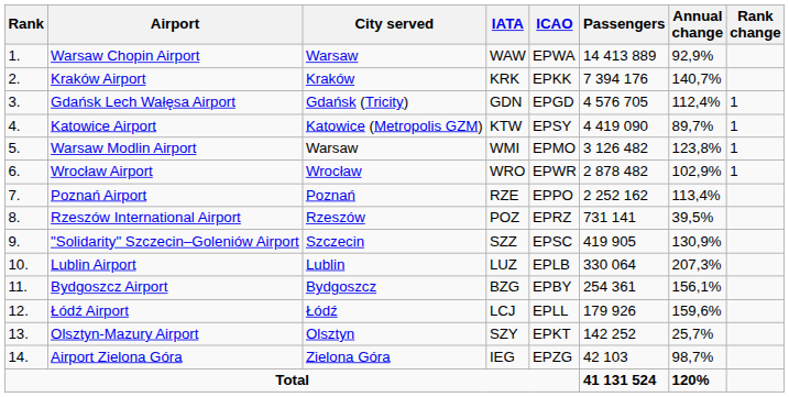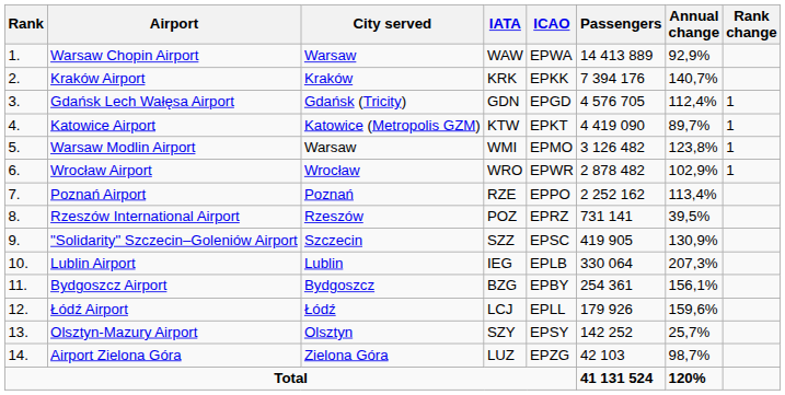 <table class="wikitable sortable">
 <tr>
 <th>Rank</th>
 <th>Airport</th>
 <th>City served</th>
 <th><a href='#'>IATA</a><br></th>
 <th><a href='#'>ICAO</a><br></th>
 <th>Passengers</th>
 <th>Annual<br>change</th>
 <th>Rank<br>change</th>
 </tr>
 <tr>
 <td>1.</td>
 <td><a href='#'>Warsaw Chopin Airport</a></td>
 <td><a href='#'>Warsaw</a></td>
 <td>WAW</td>
 <td>EPWA</td>
 <td>14 413 889</td>
 <td>92,9%</td>
 <td></td>
 </tr>
 <tr>
 <td>2.</td>
 <td><a href='#'>Kraków Airport</a></td>
 <td><a href='#'>Kraków</a></td>
 <td>KRK</td>
 <td>EPKK</td>
 <td>7 394 176</td>
 <td>140,7%</td>
 <td></td>
 </tr>
 <tr>
 <td>3.</td>
 <td><a href='#'>Gdańsk Lech Wałęsa Airport</a></td>
 <td><a href='#'>Gdańsk</a> (<a href='#'>Tricity</a>)</td>
 <td>GDN</td>
 <td>EPGD</td>
 <td>4 576 705</td>
 <td>112,4%</td>
 <td>1</td>
 </tr>
 <tr>
 <td>4.</td>
 <td><a href='#'>Katowice Airport</a></td>
 <td><a href='#'>Katowice</a> (<a href='#'>Metropolis GZM</a>)</td>
 <td>KTW</td>
-<td>EPSY</td>
+<td>EPKT</td>
 <td>4 419 090</td>
 <td>89,7%</td>
 <td>1</td>
 </tr>
 <tr>
 <td>5.</td>
 <td><a href='#'>Warsaw Modlin Airport</a></td>
 <td>Warsaw</td>
 <td>WMI</td>
 <td>EPMO</td>
 <td>3 126 482</td>
 <td>123,8%</td>
 <td>1</td>
 </tr>
 <tr>
 <td>6.</td>
 <td><a href='#'>Wrocław Airport</a></td>
 <td><a href='#'>Wrocław</a></td>
 <td>WRO</td>
 <td>EPWR</td>
 <td>2 878 482</td>
 <td>102,9%</td>
 <td>1</td>
 </tr>
 <tr>
 <td>7.</td>
 <td><a href='#'>Poznań Airport</a></td>
 <td><a href='#'>Poznań</a></td>
 <td>RZE</td>
 <td>EPPO</td>
 <td>2 252 162</td>
 <td>113,4%</td>
 <td></td>
 </tr>
 <tr>
 <td>8.</td>
 <td><a href='#'>Rzeszów International Airport</a></td>
 <td><a href='#'>Rzeszów</a></td>
 <td>POZ</td>
 <td>EPRZ</td>
 <td>731 141</td>
 <td>39,5%</td>
 <td></td>
 </tr>
 <tr>
 <td>9.</td>
 <td><a href='#'>"Solidarity" Szczecin–Goleniów Airport</a></td>
 <td><a href='#'>Szczecin</a></td>
 <td>SZZ</td>
 <td>EPSC</td>
 <td>419 905</td>
 <td>130,9%</td>
 <td></td>
 </tr>
 <tr>
 <td>10.</td>
 <td><a href='#'>Lublin Airport</a></td>
 <td><a href='#'>Lublin</a></td>
-<td>LUZ</td>
+<td>IEG</td>
 <td>EPLB</td>
 <td>330 064</td>
 <td>207,3%</td>
 <td></td>
 </tr>
 <tr>
 <td>11.</td>
 <td><a href='#'>Bydgoszcz Airport</a></td>
 <td><a href='#'>Bydgoszcz</a></td>
 <td>BZG</td>
 <td>EPBY</td>
 <td>254 361</td>
 <td>156,1%</td>
 <td></td>
 </tr>
 <tr>
 <td>12.</td>
 <td><a href='#'>Łódź Airport</a></td>
 <td><a href='#'>Łódź</a></td>
 <td>LCJ</td>
 <td>EPLL</td>
 <td>179 926</td>
 <td>159,6%</td>
 <td></td>
 </tr>
 <tr>
 <td>13.</td>
 <td><a href='#'>Olsztyn-Mazury Airport</a></td>
 <td><a href='#'>Olsztyn</a></td>
 <td>SZY</td>
-<td>EPKT</td>
+<td>EPSY</td>
 <td>142 252</td>
 <td>25,7%</td>
 <td></td>
 </tr>
 <tr>
 <td>14.</td>
 <td><a href='#'>Airport Zielona Góra</a></td>
 <td><a href='#'>Zielona Góra</a></td>
-<td>IEG</td>
+<td>LUZ</td>
 <td>EPZG</td>
 <td>42 103</td>
 <td>98,7%</td>
 <td></td>
 </tr>
 <tr>
 <td colspan=5 style="text-align:center"><strong>Total</strong></td>
 <td><strong>41 131 524 </strong></td>
 <td><strong>120%</strong></td>
 </tr>
 </table>
